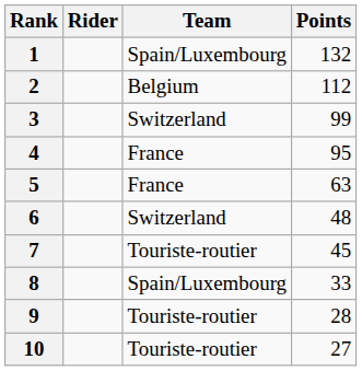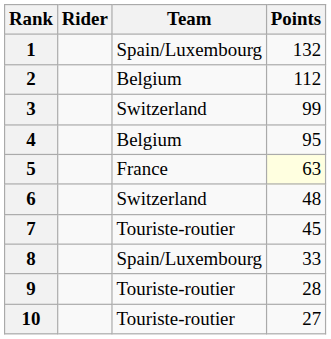 <table class="wikitable">
 <tr>
 <th scope="col">Rank</th>
 <th scope="col">Rider</th>
 <th scope="col">Team</th>
 <th scope="col">Points</th>
 </tr>
 <tr>
 <th scope="row">1</th>
 <td></td>
 <td>Spain/Luxembourg</td>
 <td style="text-align:right;">132</td>
 </tr>
 <tr>
 <th scope="row">2</th>
 <td></td>
 <td>Belgium</td>
 <td style="text-align:right;">112</td>
 </tr>
 <tr>
 <th scope="row">3</th>
 <td></td>
 <td>Switzerland</td>
 <td style="text-align:right;">99</td>
 </tr>
 <tr>
 <th scope="row">4</th>
 <td></td>
-<td>France</td>
+<td>Belgium</td>
 <td style="text-align:right;">95</td>
 </tr>
 <tr>
 <th scope="row">5</th>
 <td></td>
 <td>France</td>
-<td style="text-align:right;">63</td>
+<td style="background: lightyellow; text-align:right;">63</td>
 </tr>
 <tr>
 <th scope="row">6</th>
 <td></td>
 <td>Switzerland</td>
 <td style="text-align:right;">48</td>
 </tr>
 <tr>
 <th scope="row">7</th>
 <td></td>
 <td>Touriste-routier</td>
 <td style="text-align:right;">45</td>
 </tr>
 <tr>
 <th scope="row">8</th>
 <td></td>
 <td>Spain/Luxembourg</td>
 <td style="text-align:right;">33</td>
 </tr>
 <tr>
 <th scope="row">9</th>
 <td></td>
 <td>Touriste-routier</td>
 <td style="text-align:right;">28</td>
 </tr>
 <tr>
 <th scope="row">10</th>
 <td></td>
 <td>Touriste-routier</td>
 <td style="text-align:right;">27</td>
 </tr>
 </table>
